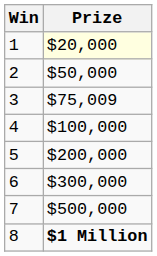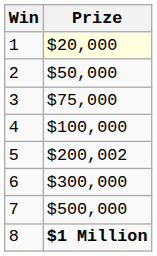 <table class="wikitable">
 <tr>
 <th>Win</th>
 <th>Prize</th>
 </tr>
 <tr>
 <td>1</td>
 <td style="background: lightyellow;">$20,000</td>
 </tr>
 <tr>
 <td>2</td>
 <td>$50,000</td>
 </tr>
 <tr>
 <td>3</td>
-<td>$75,009</td>
+<td>$75,000</td>
 </tr>
 <tr>
 <td>4</td>
 <td>$100,000</td>
 </tr>
 <tr>
 <td>5</td>
-<td>$200,000</td>
+<td>$200,002</td>
 </tr>
 <tr>
 <td>6</td>
 <td>$300,000</td>
 </tr>
 <tr>
 <td>7</td>
 <td>$500,000</td>
 </tr>
 <tr>
 <td>8</td>
 <td><strong>$1 Million</strong></td>
 </tr>
 </table>
